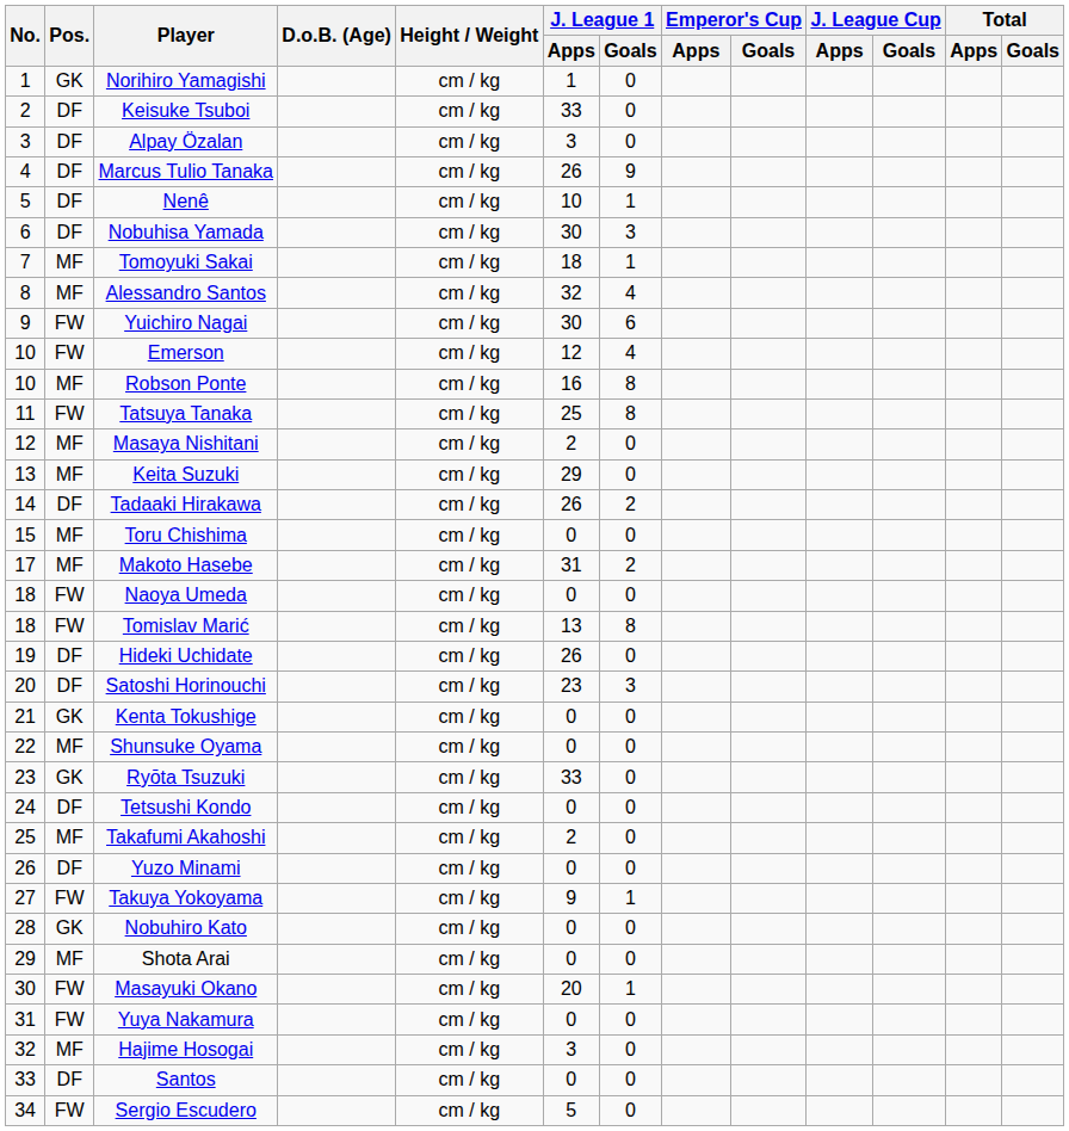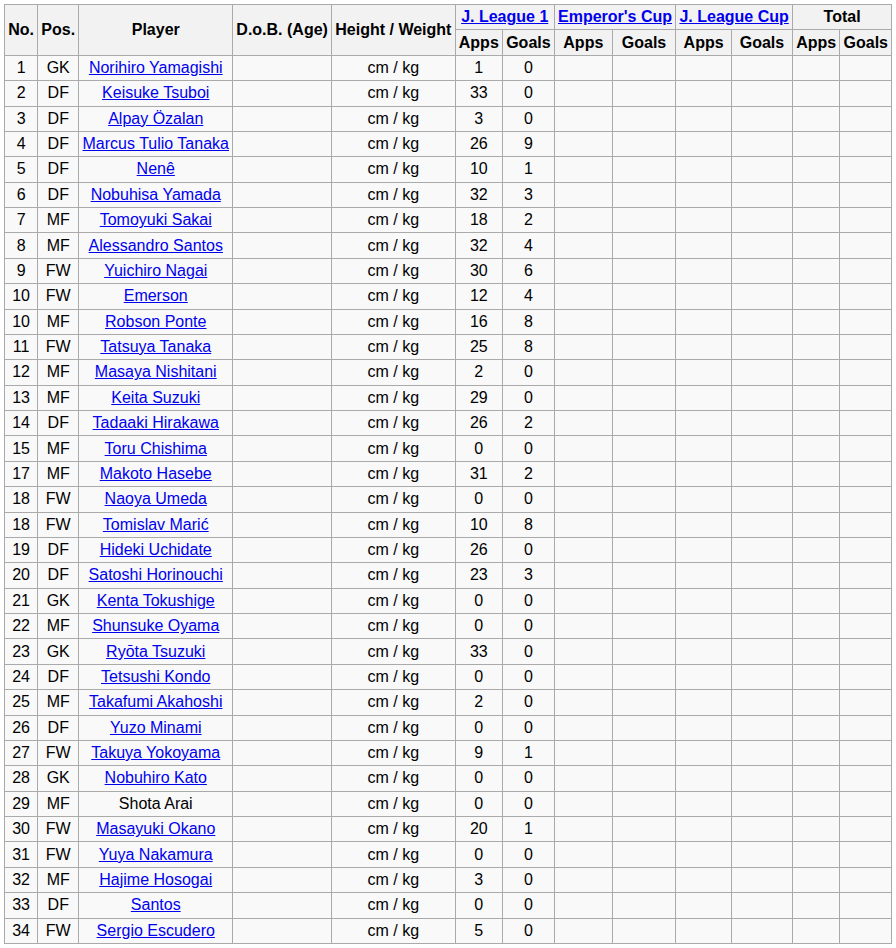 <table class="wikitable" style="text-align:center;">
 <tr>
 <th rowspan="2">No.</th>
 <th rowspan="2">Pos.</th>
 <th rowspan="2">Player</th>
 <th rowspan="2">D.o.B. (Age)</th>
 <th rowspan="2">Height / Weight</th>
 <th colspan="2"><a href='#'>J. League 1</a></th>
 <th colspan="2"><a href='#'>Emperor's Cup</a></th>
 <th colspan="2"><a href='#'>J. League Cup</a></th>
 <th colspan="2">Total</th>
 </tr>
 <tr>
 <th>Apps</th>
 <th>Goals</th>
 <th>Apps</th>
 <th>Goals</th>
 <th>Apps</th>
 <th>Goals</th>
 <th>Apps</th>
 <th>Goals</th>
 </tr>
 <tr>
 <td>1</td>
 <td>GK</td>
 <td><a href='#'>Norihiro Yamagishi</a></td>
 <td></td>
 <td>cm / kg</td>
 <td>1</td>
 <td>0</td>
 <td></td>
 <td></td>
 <td></td>
 <td></td>
 <td></td>
 <td></td>
 </tr>
 <tr>
 <td>2</td>
 <td>DF</td>
 <td><a href='#'>Keisuke Tsuboi</a></td>
 <td></td>
 <td>cm / kg</td>
 <td>33</td>
 <td>0</td>
 <td></td>
 <td></td>
 <td></td>
 <td></td>
 <td></td>
 <td></td>
 </tr>
 <tr>
 <td>3</td>
 <td>DF</td>
 <td><a href='#'>Alpay Özalan</a></td>
 <td></td>
 <td>cm / kg</td>
 <td>3</td>
 <td>0</td>
 <td></td>
 <td></td>
 <td></td>
 <td></td>
 <td></td>
 <td></td>
 </tr>
 <tr>
 <td>4</td>
 <td>DF</td>
 <td><a href='#'>Marcus Tulio Tanaka</a></td>
 <td></td>
 <td>cm / kg</td>
 <td>26</td>
 <td>9</td>
 <td></td>
 <td></td>
 <td></td>
 <td></td>
 <td></td>
 <td></td>
 </tr>
 <tr>
 <td>5</td>
 <td>DF</td>
 <td><a href='#'>Nenê</a></td>
 <td></td>
 <td>cm / kg</td>
 <td>10</td>
 <td>1</td>
 <td></td>
 <td></td>
 <td></td>
 <td></td>
 <td></td>
 <td></td>
 </tr>
 <tr>
 <td>6</td>
 <td>DF</td>
 <td><a href='#'>Nobuhisa Yamada</a></td>
 <td></td>
 <td>cm / kg</td>
-<td>30</td>
+<td>32</td>
 <td>3</td>
 <td></td>
 <td></td>
 <td></td>
 <td></td>
 <td></td>
 <td></td>
 </tr>
 <tr>
 <td>7</td>
 <td>MF</td>
 <td><a href='#'>Tomoyuki Sakai</a></td>
 <td></td>
 <td>cm / kg</td>
 <td>18</td>
-<td>1</td>
+<td>2</td>
 <td></td>
 <td></td>
 <td></td>
 <td></td>
 <td></td>
 <td></td>
 </tr>
 <tr>
 <td>8</td>
 <td>MF</td>
 <td><a href='#'>Alessandro Santos</a></td>
 <td></td>
 <td>cm / kg</td>
 <td>32</td>
 <td>4</td>
 <td></td>
 <td></td>
 <td></td>
 <td></td>
 <td></td>
 <td></td>
 </tr>
 <tr>
 <td>9</td>
 <td>FW</td>
 <td><a href='#'>Yuichiro Nagai</a></td>
 <td></td>
 <td>cm / kg</td>
 <td>30</td>
 <td>6</td>
 <td></td>
 <td></td>
 <td></td>
 <td></td>
 <td></td>
 <td></td>
 </tr>
 <tr>
 <td>10</td>
 <td>FW</td>
 <td><a href='#'>Emerson</a></td>
 <td></td>
 <td>cm / kg</td>
 <td>12</td>
 <td>4</td>
 <td></td>
 <td></td>
 <td></td>
 <td></td>
 <td></td>
 <td></td>
 </tr>
 <tr>
 <td>10</td>
 <td>MF</td>
 <td><a href='#'>Robson Ponte</a></td>
 <td></td>
 <td>cm / kg</td>
 <td>16</td>
 <td>8</td>
 <td></td>
 <td></td>
 <td></td>
 <td></td>
 <td></td>
 <td></td>
 </tr>
 <tr>
 <td>11</td>
 <td>FW</td>
 <td><a href='#'>Tatsuya Tanaka</a></td>
 <td></td>
 <td>cm / kg</td>
 <td>25</td>
 <td>8</td>
 <td></td>
 <td></td>
 <td></td>
 <td></td>
 <td></td>
 <td></td>
 </tr>
 <tr>
 <td>12</td>
 <td>MF</td>
 <td><a href='#'>Masaya Nishitani</a></td>
 <td></td>
 <td>cm / kg</td>
 <td>2</td>
 <td>0</td>
 <td></td>
 <td></td>
 <td></td>
 <td></td>
 <td></td>
 <td></td>
 </tr>
 <tr>
 <td>13</td>
 <td>MF</td>
 <td><a href='#'>Keita Suzuki</a></td>
 <td></td>
 <td>cm / kg</td>
 <td>29</td>
 <td>0</td>
 <td></td>
 <td></td>
 <td></td>
 <td></td>
 <td></td>
 <td></td>
 </tr>
 <tr>
 <td>14</td>
 <td>DF</td>
 <td><a href='#'>Tadaaki Hirakawa</a></td>
 <td></td>
 <td>cm / kg</td>
 <td>26</td>
 <td>2</td>
 <td></td>
 <td></td>
 <td></td>
 <td></td>
 <td></td>
 <td></td>
 </tr>
 <tr>
 <td>15</td>
 <td>MF</td>
 <td><a href='#'>Toru Chishima</a></td>
 <td></td>
 <td>cm / kg</td>
 <td>0</td>
 <td>0</td>
 <td></td>
 <td></td>
 <td></td>
 <td></td>
 <td></td>
 <td></td>
 </tr>
 <tr>
 <td>17</td>
 <td>MF</td>
 <td><a href='#'>Makoto Hasebe</a></td>
 <td></td>
 <td>cm / kg</td>
 <td>31</td>
 <td>2</td>
 <td></td>
 <td></td>
 <td></td>
 <td></td>
 <td></td>
 <td></td>
 </tr>
 <tr>
 <td>18</td>
 <td>FW</td>
 <td><a href='#'>Naoya Umeda</a></td>
 <td></td>
 <td>cm / kg</td>
 <td>0</td>
 <td>0</td>
 <td></td>
 <td></td>
 <td></td>
 <td></td>
 <td></td>
 <td></td>
 </tr>
 <tr>
 <td>18</td>
 <td>FW</td>
 <td><a href='#'>Tomislav Marić</a></td>
 <td></td>
 <td>cm / kg</td>
-<td>13</td>
+<td>10</td>
 <td>8</td>
 <td></td>
 <td></td>
 <td></td>
 <td></td>
 <td></td>
 <td></td>
 </tr>
 <tr>
 <td>19</td>
 <td>DF</td>
 <td><a href='#'>Hideki Uchidate</a></td>
 <td></td>
 <td>cm / kg</td>
 <td>26</td>
 <td>0</td>
 <td></td>
 <td></td>
 <td></td>
 <td></td>
 <td></td>
 <td></td>
 </tr>
 <tr>
 <td>20</td>
 <td>DF</td>
 <td><a href='#'>Satoshi Horinouchi</a></td>
 <td></td>
 <td>cm / kg</td>
 <td>23</td>
 <td>3</td>
 <td></td>
 <td></td>
 <td></td>
 <td></td>
 <td></td>
 <td></td>
 </tr>
 <tr>
 <td>21</td>
 <td>GK</td>
 <td><a href='#'>Kenta Tokushige</a></td>
 <td></td>
 <td>cm / kg</td>
 <td>0</td>
 <td>0</td>
 <td></td>
 <td></td>
 <td></td>
 <td></td>
 <td></td>
 <td></td>
 </tr>
 <tr>
 <td>22</td>
 <td>MF</td>
 <td><a href='#'>Shunsuke Oyama</a></td>
 <td></td>
 <td>cm / kg</td>
 <td>0</td>
 <td>0</td>
 <td></td>
 <td></td>
 <td></td>
 <td></td>
 <td></td>
 <td></td>
 </tr>
 <tr>
 <td>23</td>
 <td>GK</td>
 <td><a href='#'>Ryōta Tsuzuki</a></td>
 <td></td>
 <td>cm / kg</td>
 <td>33</td>
 <td>0</td>
 <td></td>
 <td></td>
 <td></td>
 <td></td>
 <td></td>
 <td></td>
 </tr>
 <tr>
 <td>24</td>
 <td>DF</td>
 <td><a href='#'>Tetsushi Kondo</a></td>
 <td></td>
 <td>cm / kg</td>
 <td>0</td>
 <td>0</td>
 <td></td>
 <td></td>
 <td></td>
 <td></td>
 <td></td>
 <td></td>
 </tr>
 <tr>
 <td>25</td>
 <td>MF</td>
 <td><a href='#'>Takafumi Akahoshi</a></td>
 <td></td>
 <td>cm / kg</td>
 <td>2</td>
 <td>0</td>
 <td></td>
 <td></td>
 <td></td>
 <td></td>
 <td></td>
 <td></td>
 </tr>
 <tr>
 <td>26</td>
 <td>DF</td>
 <td><a href='#'>Yuzo Minami</a></td>
 <td></td>
 <td>cm / kg</td>
 <td>0</td>
 <td>0</td>
 <td></td>
 <td></td>
 <td></td>
 <td></td>
 <td></td>
 <td></td>
 </tr>
 <tr>
 <td>27</td>
 <td>FW</td>
 <td><a href='#'>Takuya Yokoyama</a></td>
 <td></td>
 <td>cm / kg</td>
 <td>9</td>
 <td>1</td>
 <td></td>
 <td></td>
 <td></td>
 <td></td>
 <td></td>
 <td></td>
 </tr>
 <tr>
 <td>28</td>
 <td>GK</td>
 <td><a href='#'>Nobuhiro Kato</a></td>
 <td></td>
 <td>cm / kg</td>
 <td>0</td>
 <td>0</td>
 <td></td>
 <td></td>
 <td></td>
 <td></td>
 <td></td>
 <td></td>
 </tr>
 <tr>
 <td>29</td>
 <td>MF</td>
 <td>Shota Arai</td>
 <td></td>
 <td>cm / kg</td>
 <td>0</td>
 <td>0</td>
 <td></td>
 <td></td>
 <td></td>
 <td></td>
 <td></td>
 <td></td>
 </tr>
 <tr>
 <td>30</td>
 <td>FW</td>
 <td><a href='#'>Masayuki Okano</a></td>
 <td></td>
 <td>cm / kg</td>
 <td>20</td>
 <td>1</td>
 <td></td>
 <td></td>
 <td></td>
 <td></td>
 <td></td>
 <td></td>
 </tr>
 <tr>
 <td>31</td>
 <td>FW</td>
 <td><a href='#'>Yuya Nakamura</a></td>
 <td></td>
 <td>cm / kg</td>
 <td>0</td>
 <td>0</td>
 <td></td>
 <td></td>
 <td></td>
 <td></td>
 <td></td>
 <td></td>
 </tr>
 <tr>
 <td>32</td>
 <td>MF</td>
 <td><a href='#'>Hajime Hosogai</a></td>
 <td></td>
 <td>cm / kg</td>
 <td>3</td>
 <td>0</td>
 <td></td>
 <td></td>
 <td></td>
 <td></td>
 <td></td>
 <td></td>
 </tr>
 <tr>
 <td>33</td>
 <td>DF</td>
 <td><a href='#'>Santos</a></td>
 <td></td>
 <td>cm / kg</td>
 <td>0</td>
 <td>0</td>
 <td></td>
 <td></td>
 <td></td>
 <td></td>
 <td></td>
 <td></td>
 </tr>
 <tr>
 <td>34</td>
 <td>FW</td>
 <td><a href='#'>Sergio Escudero</a></td>
 <td></td>
 <td>cm / kg</td>
 <td>5</td>
 <td>0</td>
 <td></td>
 <td></td>
 <td></td>
 <td></td>
 <td></td>
 <td></td>
 </tr>
 </table>
